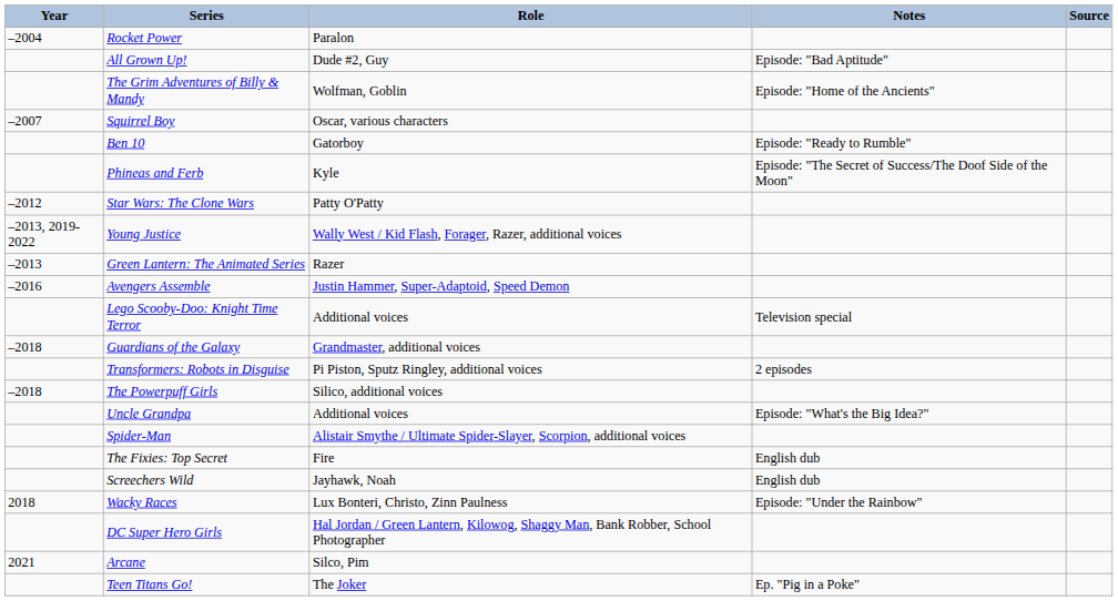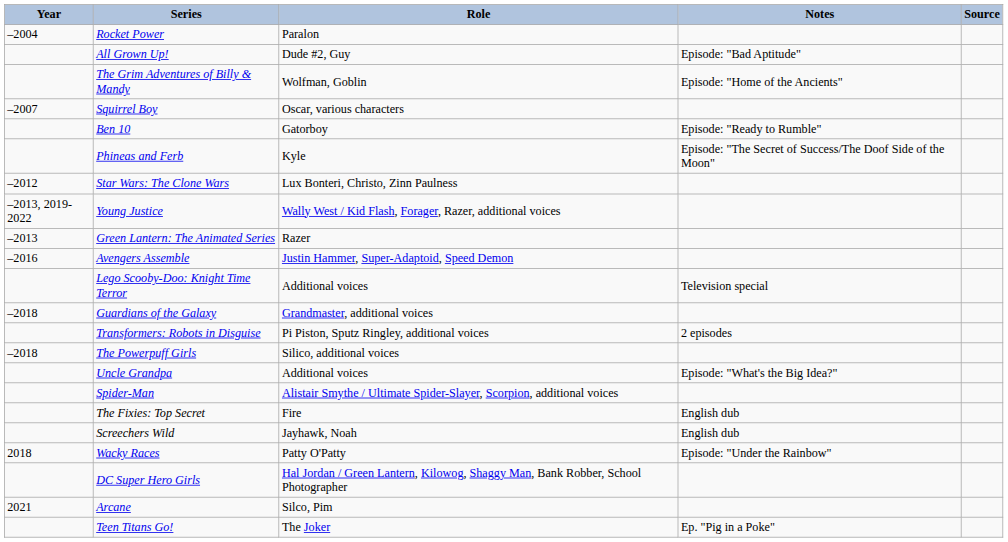 <table class="wikitable sortable plainrowheaders" style="width=95%; font-size: 95%;">
 <tr>
 <th style="background:#b0c4de;">Year</th>
 <th style="background:#b0c4de;">Series</th>
 <th style="background:#b0c4de;">Role</th>
 <th style="background:#b0c4de;" class="unsortable">Notes</th>
 <th style="background:#b0c4de;" class="unsortable">Source</th>
 </tr>
 <tr>
 <td>–2004</td>
 <td><em><a href='#'>Rocket Power</a></em></td>
 <td>Paralon</td>
 <td></td>
 <td></td>
 </tr>
 <tr>
 <td></td>
 <td><em><a href='#'>All Grown Up!</a></em></td>
 <td>Dude #2, Guy</td>
 <td>Episode: "Bad Aptitude"</td>
 <td></td>
 </tr>
 <tr>
 <td></td>
 <td><em><a href='#'>The Grim Adventures of Billy & Mandy</a></em></td>
 <td>Wolfman, Goblin</td>
 <td>Episode: "Home of the Ancients"</td>
 <td></td>
 </tr>
 <tr>
 <td>–2007</td>
 <td><em><a href='#'>Squirrel Boy</a></em></td>
 <td>Oscar, various characters</td>
 <td></td>
 <td></td>
 </tr>
 <tr>
 <td></td>
 <td><em><a href='#'>Ben 10</a></em></td>
 <td>Gatorboy</td>
 <td>Episode: "Ready to Rumble"</td>
 <td></td>
 </tr>
 <tr>
 <td></td>
 <td><em><a href='#'>Phineas and Ferb</a></em></td>
 <td>Kyle</td>
 <td>Episode: "The Secret of Success/The Doof Side of the Moon"</td>
 <td></td>
 </tr>
 <tr>
 <td>–2012</td>
 <td><em><a href='#'>Star Wars: The Clone Wars</a></em></td>
-<td>Patty O'Patty</td>
+<td>Lux Bonteri, Christo, Zinn Paulness</td>
 <td></td>
 <td></td>
 </tr>
 <tr>
 <td>–2013, 2019-2022</td>
 <td><em><a href='#'>Young Justice</a></em></td>
 <td><a href='#'>Wally West / Kid Flash</a>, <a href='#'>Forager</a>, Razer, additional voices</td>
 <td></td>
 <td></td>
 </tr>
 <tr>
 <td>–2013</td>
 <td><em><a href='#'>Green Lantern: The Animated Series</a></em></td>
 <td>Razer</td>
 <td></td>
 <td></td>
 </tr>
 <tr>
 <td>–2016</td>
 <td><em><a href='#'>Avengers Assemble</a></em></td>
 <td><a href='#'>Justin Hammer</a>, <a href='#'>Super-Adaptoid</a>, <a href='#'>Speed Demon</a></td>
 <td></td>
 <td></td>
 </tr>
 <tr>
 <td></td>
 <td><em><a href='#'>Lego Scooby-Doo: Knight Time Terror</a></em></td>
 <td>Additional voices</td>
 <td>Television special</td>
 <td></td>
 </tr>
 <tr>
 <td>–2018</td>
 <td><em><a href='#'>Guardians of the Galaxy</a></em></td>
 <td><a href='#'>Grandmaster</a>, additional voices</td>
 <td></td>
 <td></td>
 </tr>
 <tr>
 <td></td>
 <td><em><a href='#'>Transformers: Robots in Disguise</a></em></td>
 <td>Pi Piston, Sputz Ringley, additional voices</td>
 <td>2 episodes</td>
 <td></td>
 </tr>
 <tr>
 <td>–2018</td>
 <td><em><a href='#'>The Powerpuff Girls</a></em></td>
 <td>Silico, additional voices</td>
 <td></td>
 <td></td>
 </tr>
 <tr>
 <td></td>
 <td><em><a href='#'>Uncle Grandpa</a></em></td>
 <td>Additional voices</td>
 <td>Episode: "What's the Big Idea?"</td>
 <td></td>
 </tr>
 <tr>
 <td></td>
 <td><em><a href='#'>Spider-Man</a></em></td>
 <td><a href='#'>Alistair Smythe / Ultimate Spider-Slayer</a>, <a href='#'>Scorpion</a>, additional voices</td>
 <td></td>
 <td></td>
 </tr>
 <tr>
 <td></td>
 <td><em>The Fixies: Top Secret</em></td>
 <td>Fire</td>
 <td>English dub</td>
 <td></td>
 </tr>
 <tr>
 <td></td>
 <td><em>Screechers Wild</em></td>
 <td>Jayhawk, Noah</td>
 <td>English dub</td>
 <td></td>
 </tr>
 <tr>
 <td>2018</td>
 <td><em><a href='#'>Wacky Races</a></em></td>
-<td>Lux Bonteri, Christo, Zinn Paulness</td>
+<td>Patty O'Patty</td>
 <td>Episode: "Under the Rainbow"</td>
 <td></td>
 </tr>
 <tr>
 <td></td>
 <td><em><a href='#'>DC Super Hero Girls</a></em></td>
 <td><a href='#'>Hal Jordan / Green Lantern</a>, <a href='#'>Kilowog</a>, <a href='#'>Shaggy Man</a>, Bank Robber, School Photographer</td>
 <td></td>
 <td></td>
 </tr>
 <tr>
 <td>2021</td>
 <td><a href='#'><em>Arcane</em></a></td>
 <td>Silco, Pim</td>
 <td></td>
 <td></td>
 </tr>
 <tr>
 <td></td>
 <td><em><a href='#'>Teen Titans Go!</a></em></td>
 <td>The <a href='#'>Joker</a></td>
 <td>Ep. "Pig in a Poke"</td>
 <td></td>
 </tr>
 </table>
